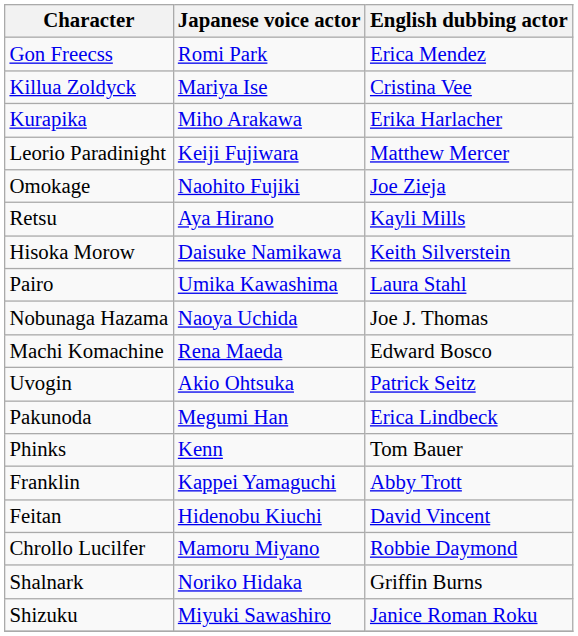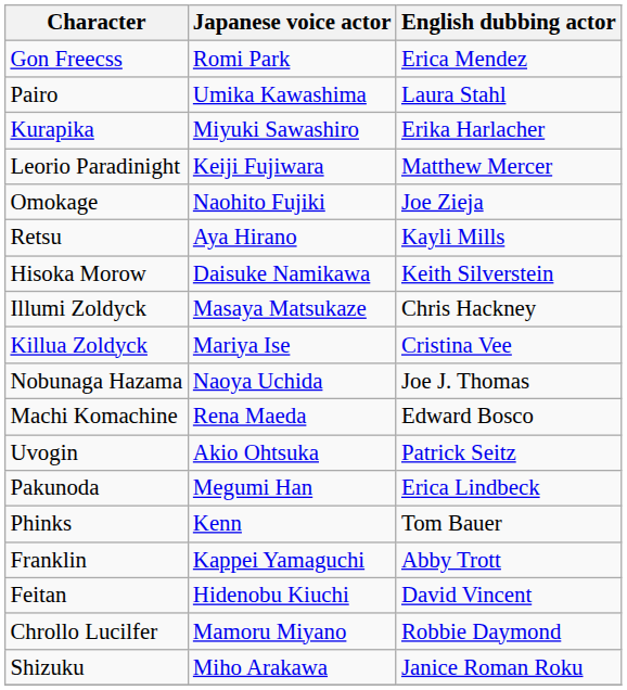 <table class="wikitable">
 <tr>
 <th>Character</th>
 <th>Japanese voice actor</th>
 <th>English dubbing actor</th>
 </tr>
 <tr>
 <td><a href='#'>Gon Freecss</a></td>
 <td><a href='#'>Romi Park</a></td>
 <td><a href='#'>Erica Mendez</a></td>
 </tr>
 <tr>
-<td><a href='#'>Killua Zoldyck</a></td>
-<td><a href='#'>Mariya Ise</a></td>
-<td><a href='#'>Cristina Vee</a></td>
+<td>Pairo</td>
+<td><a href='#'>Umika Kawashima</a></td>
+<td><a href='#'>Laura Stahl</a></td>
 </tr>
 <tr>
 <td><a href='#'>Kurapika</a></td>
-<td><a href='#'>Miho Arakawa</a></td>
+<td><a href='#'>Miyuki Sawashiro</a></td>
 <td><a href='#'>Erika Harlacher</a></td>
 </tr>
 <tr>
 <td>Leorio Paradinight</td>
 <td><a href='#'>Keiji Fujiwara</a></td>
 <td><a href='#'>Matthew Mercer</a></td>
 </tr>
 <tr>
 <td>Omokage</td>
 <td><a href='#'>Naohito Fujiki</a></td>
 <td><a href='#'>Joe Zieja</a></td>
 </tr>
 <tr>
 <td>Retsu</td>
 <td><a href='#'>Aya Hirano</a></td>
 <td><a href='#'>Kayli Mills</a></td>
 </tr>
 <tr>
 <td>Hisoka Morow</td>
 <td><a href='#'>Daisuke Namikawa</a></td>
 <td><a href='#'>Keith Silverstein</a></td>
 </tr>
 <tr>
-<td>Pairo</td>
-<td><a href='#'>Umika Kawashima</a></td>
-<td><a href='#'>Laura Stahl</a></td>
+<td>Illumi Zoldyck</td>
+<td><a href='#'>Masaya Matsukaze</a></td>
+<td>Chris Hackney</td>
+</tr>
+<tr>
+<td><a href='#'>Killua Zoldyck</a></td>
+<td><a href='#'>Mariya Ise</a></td>
+<td><a href='#'>Cristina Vee</a></td>
 </tr>
 <tr>
 <td>Nobunaga Hazama</td>
 <td><a href='#'>Naoya Uchida</a></td>
 <td>Joe J. Thomas</td>
 </tr>
 <tr>
 <td>Machi Komachine</td>
 <td><a href='#'>Rena Maeda</a></td>
 <td>Edward Bosco</td>
 </tr>
 <tr>
 <td>Uvogin</td>
 <td><a href='#'>Akio Ohtsuka</a></td>
 <td><a href='#'>Patrick Seitz</a></td>
 </tr>
 <tr>
 <td>Pakunoda</td>
 <td><a href='#'>Megumi Han</a></td>
 <td><a href='#'>Erica Lindbeck</a></td>
 </tr>
 <tr>
 <td>Phinks</td>
 <td><a href='#'>Kenn</a></td>
 <td>Tom Bauer</td>
 </tr>
 <tr>
 <td>Franklin</td>
 <td><a href='#'>Kappei Yamaguchi</a></td>
 <td><a href='#'>Abby Trott</a></td>
 </tr>
 <tr>
 <td>Feitan</td>
 <td><a href='#'>Hidenobu Kiuchi</a></td>
 <td><a href='#'>David Vincent</a></td>
 </tr>
 <tr>
 <td>Chrollo Lucilfer</td>
 <td><a href='#'>Mamoru Miyano</a></td>
 <td><a href='#'>Robbie Daymond</a></td>
 </tr>
 <tr>
-<td>Shalnark</td>
-<td><a href='#'>Noriko Hidaka</a></td>
-<td>Griffin Burns</td>
-</tr>
-<tr>
 <td>Shizuku</td>
-<td><a href='#'>Miyuki Sawashiro</a></td>
+<td><a href='#'>Miho Arakawa</a></td>
 <td><a href='#'>Janice Roman Roku</a></td>
 </tr>
 <tr>
 </tr>
 </table>
